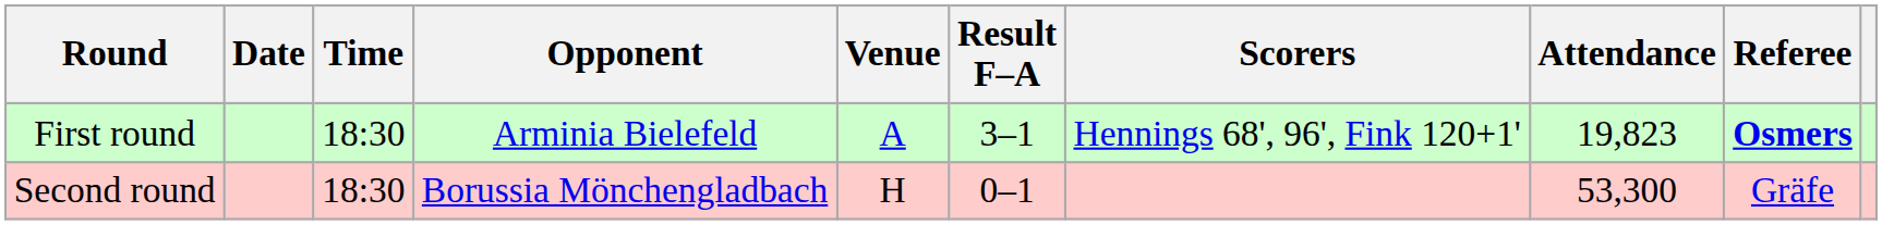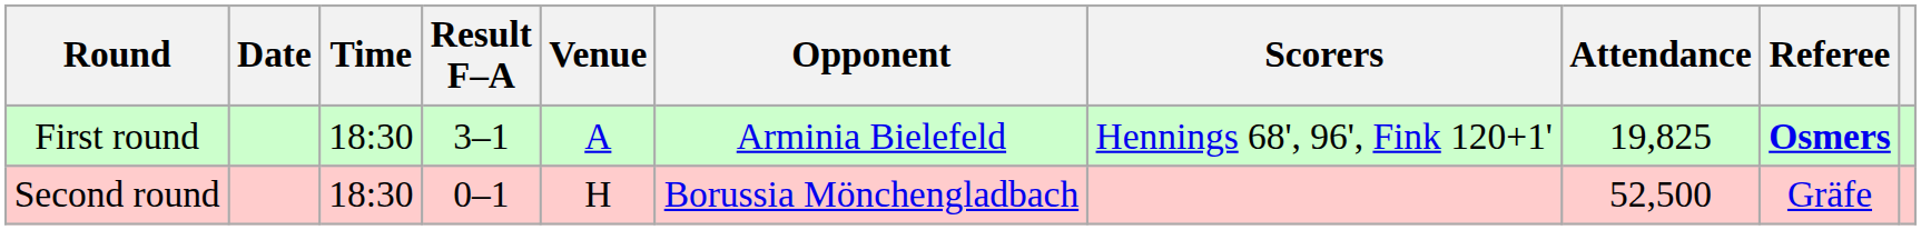 <table class="wikitable sortable" style="text-align:center">
 <tr>
 <th>Round</th>
 <th>Date</th>
 <th>Time</th>
+<th>Result<br>F–A</th>
+<th>Venue</th>
 <th>Opponent</th>
-<th>Venue</th>
-<th>Result<br>F–A</th>
 <th class="unsortable">Scorers</th>
 <th>Attendance</th>
 <th>Referee</th>
 <th class="unsortable"></th>
 </tr>
 <tr bgcolor="#cfc">
 <td>First round</td>
 <td></td>
 <td>18:30</td>
+<td>3–1 </td>
+<td><a href='#'>A</a></td>
 <td><a href='#'>Arminia Bielefeld</a></td>
-<td><a href='#'>A</a></td>
-<td>3–1 </td>
 <td><a href='#'>Hennings</a> 68', 96', <a href='#'>Fink</a> 120+1'</td>
-<td>19,823</td>
+<td>19,825</td>
 <td><strong><a href='#'>Osmers</a></strong></td>
 <td></td>
 </tr>
 <tr bgcolor="#fcc">
 <td>Second round</td>
 <td></td>
 <td>18:30</td>
+<td>0–1</td>
+<td>H</td>
 <td><a href='#'>Borussia Mönchengladbach</a></td>
-<td>H</td>
-<td>0–1</td>
 <td></td>
-<td>53,300</td>
+<td>52,500</td>
 <td><a href='#'>Gräfe</a></td>
 <td></td>
 </tr>
 </table>
